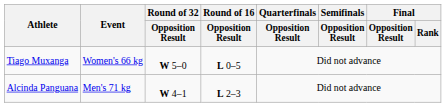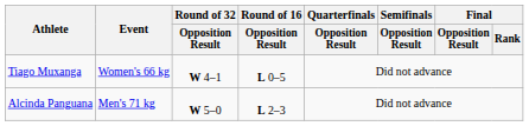 <table class="wikitable" style="font-size:90%">
 <tr>
 <th rowspan="2">Athlete</th>
 <th rowspan="2">Event</th>
 <th>Round of 32</th>
 <th>Round of 16</th>
 <th>Quarterfinals</th>
 <th>Semifinals</th>
 <th colspan=2>Final</th>
 </tr>
 <tr style="font-size:95%">
 <th>Opposition<br>Result</th>
 <th>Opposition<br>Result</th>
 <th>Opposition<br>Result</th>
 <th>Opposition<br>Result</th>
 <th>Opposition<br>Result</th>
 <th>Rank</th>
 </tr>
 <tr align=center>
 <td align=left><a href='#'>Tiago Muxanga</a></td>
 <td align=left><a href='#'>Women's 66 kg</a></td>
-<td><br><strong>W</strong> 5–0</td>
+<td><br><strong>W</strong> 4–1</td>
 <td><br><strong>L</strong> 0–5</td>
 <td colspan=4>Did not advance</td>
 </tr>
 <tr align=center>
 <td align=left><a href='#'>Alcinda Panguana</a></td>
 <td align=left><a href='#'>Men's 71 kg</a></td>
-<td><br><strong>W</strong> 4–1</td>
+<td><br><strong>W</strong> 5–0</td>
 <td><br><strong>L</strong> 2–3</td>
 <td colspan=4>Did not advance</td>
 </tr>
 </table>
